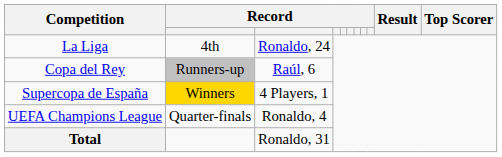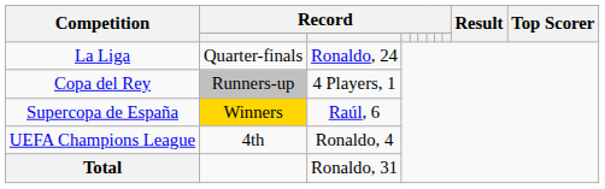 <table class="wikitable" style="text-align: center">
 <tr>
 <th rowspan=2>Competition</th>
 <th colspan=8>Record</th>
 <th rowspan=2>Result</th>
 <th rowspan=2>Top Scorer</th>
 </tr>
 <tr>
 <th></th>
 <th></th>
 <th></th>
 <th></th>
 <th></th>
 <th></th>
 <th></th>
 <th></th>
 </tr>
 <tr>
 <td><a href='#'>La Liga</a><br></td>
-<td>4th</td>
+<td>Quarter-finals</td>
 <td> <a href='#'>Ronaldo</a>, 24</td>
 </tr>
 <tr>
 <td><a href='#'>Copa del Rey</a><br></td>
 <td style="background:silver;">Runners-up</td>
-<td> <a href='#'>Raúl</a>, 6</td>
+<td>4 Players, 1</td>
 </tr>
 <tr>
 <td><a href='#'>Supercopa de España</a><br></td>
 <td style="background:gold;">Winners</td>
-<td>4 Players, 1</td>
+<td> <a href='#'>Raúl</a>, 6</td>
 </tr>
 <tr>
 <td><a href='#'>UEFA Champions League</a><br></td>
-<td>Quarter-finals</td>
+<td>4th</td>
 <td> Ronaldo, 4</td>
 </tr>
 <tr>
 <th>Total<br></th>
 <td></td>
 <td> Ronaldo, 31</td>
 </tr>
 </table>
